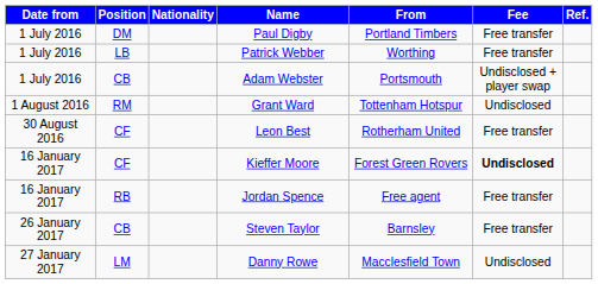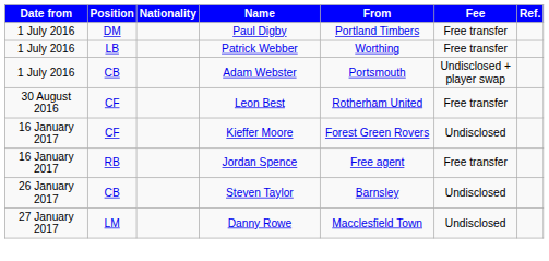 <table class="wikitable"  style="text-align:center; font-size:90%; ">
 <tr>
 <th style="background:#0000FF; color:white; width:100px;">Date from</th>
 <th style="background:#0000FF; color:white; width:50px;">Position</th>
 <th style="background:#0000FF; color:white; width:50px;">Nationality</th>
 <th style="background:#0000FF; color:white; width:150px;">Name</th>
 <th style="background:#0000FF; color:white; width:140px;">From</th>
 <th style="background:#0000FF; color:white; width:100px;">Fee</th>
 <th style="background:#0000FF; color:white; width:25px;">Ref.</th>
 </tr>
 <tr>
 <td>1 July 2016</td>
 <td><a href='#'>DM</a></td>
 <td></td>
 <td><a href='#'>Paul Digby</a></td>
 <td> <a href='#'>Portland Timbers</a></td>
 <td>Free transfer</td>
 <td></td>
 </tr>
 <tr>
 <td>1 July 2016</td>
 <td><a href='#'>LB</a></td>
 <td></td>
 <td><a href='#'>Patrick Webber</a></td>
 <td> <a href='#'>Worthing</a></td>
 <td>Free transfer</td>
 <td></td>
 </tr>
 <tr>
 <td>1 July 2016</td>
 <td><a href='#'>CB</a></td>
 <td></td>
 <td><a href='#'>Adam Webster</a></td>
 <td> <a href='#'>Portsmouth</a></td>
 <td>Undisclosed + player swap</td>
 <td></td>
 </tr>
 <tr>
-<td>1 August 2016</td>
-<td><a href='#'>RM</a></td>
-<td></td>
-<td><a href='#'>Grant Ward</a></td>
-<td> <a href='#'>Tottenham Hotspur</a></td>
-<td>Undisclosed</td>
-<td></td>
-</tr>
-<tr>
 <td>30 August 2016</td>
 <td><a href='#'>CF</a></td>
 <td></td>
 <td><a href='#'>Leon Best</a></td>
 <td> <a href='#'>Rotherham United</a></td>
 <td>Free transfer</td>
 <td></td>
 </tr>
 <tr>
 <td>16 January 2017</td>
 <td><a href='#'>CF</a></td>
 <td></td>
 <td><a href='#'>Kieffer Moore</a></td>
 <td> <a href='#'>Forest Green Rovers</a></td>
-<td><strong>Undisclosed</strong></td>
+<td>Undisclosed</td>
 <td></td>
 </tr>
 <tr>
 <td>16 January 2017</td>
 <td><a href='#'>RB</a></td>
 <td></td>
 <td><a href='#'>Jordan Spence</a></td>
 <td><a href='#'>Free agent</a></td>
 <td>Free transfer</td>
 <td></td>
 </tr>
 <tr>
 <td>26 January 2017</td>
 <td><a href='#'>CB</a></td>
 <td></td>
 <td><a href='#'>Steven Taylor</a></td>
 <td> <a href='#'>Barnsley</a></td>
-<td>Free transfer</td>
+<td>Undisclosed</td>
 <td></td>
 </tr>
 <tr>
 <td>27 January 2017</td>
 <td><a href='#'>LM</a></td>
 <td></td>
 <td><a href='#'>Danny Rowe</a></td>
 <td> <a href='#'>Macclesfield Town</a></td>
 <td>Undisclosed</td>
 <td></td>
 </tr>
 </table>
